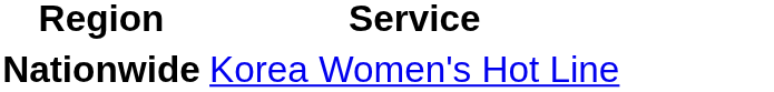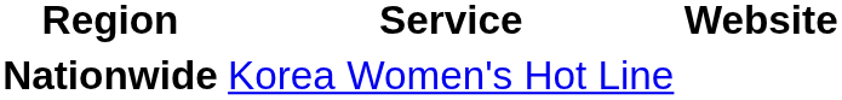 <table>
 <tr>
 <th>Region</th>
 <th>Service</th>
+<th>Website</th>
 </tr>
 <tr>
 <th>Nationwide</th>
 <td><a href='#'>Korea Women's Hot Line</a></td>
+<td></td>
 </tr>
 </table>
